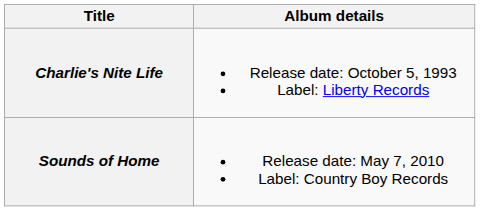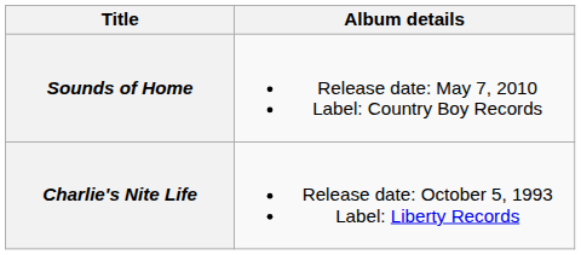 <table class="wikitable plainrowheaders" style="text-align:center;">
 <tr>
 <th style="width:12em;">Title</th>
 <th style="width:18em;">Album details</th>
 </tr>
 <tr>
+<th scope="row"><em>Sounds of Home</em></th>
+<td><br><ul><li>Release date: May 7, 2010</li><li>Label: Country Boy Records</li></ul></td>
+</tr>
+<tr>
 <th scope="row"><em>Charlie's Nite Life</em></th>
 <td><br><ul><li>Release date: October 5, 1993</li><li>Label: <a href='#'>Liberty Records</a></li></ul></td>
 </tr>
-<tr>
-<th scope="row"><em>Sounds of Home</em></th>
-<td><br><ul><li>Release date: May 7, 2010</li><li>Label: Country Boy Records</li></ul></td>
-</tr>
 </table>
